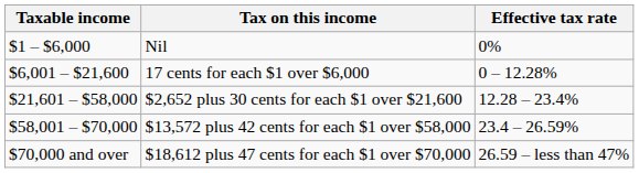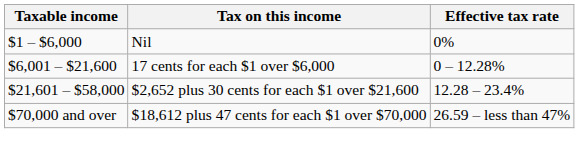 <table class="wikitable">
 <tr>
 <th>Taxable income</th>
 <th>Tax on this income</th>
 <th>Effective tax rate</th>
 </tr>
 <tr>
 <td>$1 – $6,000</td>
 <td>Nil</td>
 <td>0%</td>
 </tr>
 <tr>
 <td>$6,001 – $21,600</td>
 <td>17 cents for each $1 over $6,000</td>
 <td>0 – 12.28%</td>
 </tr>
 <tr>
 <td>$21,601 – $58,000</td>
 <td>$2,652 plus 30 cents for each $1 over $21,600</td>
 <td>12.28 – 23.4%</td>
 </tr>
 <tr>
-<td>$58,001 – $70,000</td>
-<td>$13,572 plus 42 cents for each $1 over $58,000</td>
-<td>23.4 – 26.59%</td>
-</tr>
-<tr>
 <td>$70,000 and over</td>
 <td>$18,612 plus 47 cents for each $1 over $70,000</td>
 <td>26.59 – less than 47%</td>
 </tr>
 </table>
